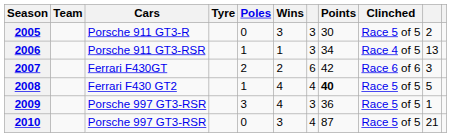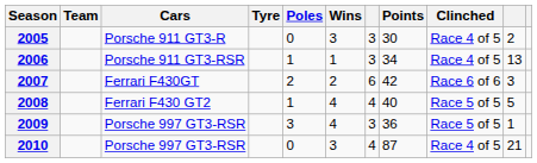 <table class="wikitable sortable plainrowheaders" ; text-align:center;">
 <tr>
 <th scope="col">Season</th>
 <th scope="col">Team</th>
 <th scope="col">Cars</th>
 <th scope="col">Tyre</th>
 <th scope="col"><a href='#'>Poles</a></th>
 <th scope="col">Wins</th>
 <th scope="col"></th>
 <th scope="col">Points</th>
 <th scope="col">Clinched</th>
 <th scope="col"></th>
 <th scope="col" class="unsortable"></th>
 </tr>
 <tr>
 <th scope="row" style="text-align: center;"><a href='#'>2005</a></th>
 <td></td>
 <td><a href='#'>Porsche 911 GT3-R</a></td>
 <td></td>
 <td>0</td>
 <td>3</td>
 <td>3</td>
 <td>30</td>
-<td><a href='#'>Race 5</a> of 5</td>
+<td><a href='#'>Race 4</a> of 5</td>
 <td>2</td>
 <td style="text-align:center;"></td>
 </tr>
 <tr>
 <th scope="row" style="text-align: center;"><a href='#'>2006</a></th>
 <td></td>
 <td><a href='#'>Porsche 911 GT3-RSR</a></td>
 <td></td>
 <td>1</td>
 <td>1</td>
 <td>3</td>
 <td>34</td>
 <td><a href='#'>Race 4</a> of 5</td>
 <td>13</td>
 <td style="text-align:center;"></td>
 </tr>
 <tr>
 <th scope="row" style="text-align: center;"><a href='#'>2007</a></th>
 <td></td>
 <td><a href='#'>Ferrari F430GT</a></td>
 <td></td>
 <td>2</td>
 <td>2</td>
 <td>6</td>
 <td>42</td>
 <td><a href='#'>Race 6</a> of 6</td>
 <td>3</td>
 <td style="text-align:center;"></td>
 </tr>
 <tr>
 <th scope="row" style="text-align: center;"><a href='#'>2008</a></th>
 <td></td>
 <td><a href='#'>Ferrari F430 GT2</a></td>
 <td></td>
 <td>1</td>
 <td>4</td>
 <td>4</td>
-<td><strong>40</strong></td>
+<td>40</td>
 <td><a href='#'>Race 5</a> of 5</td>
 <td>5</td>
 <td style="text-align:center;"></td>
 </tr>
 <tr>
 <th scope="row" style="text-align: center;"><a href='#'>2009</a></th>
 <td></td>
 <td><a href='#'>Porsche 997 GT3-RSR</a></td>
 <td></td>
 <td>3</td>
 <td>4</td>
 <td>3</td>
 <td>36</td>
 <td><a href='#'>Race 5</a> of 5</td>
 <td>1</td>
 <td style="text-align:center;"></td>
 </tr>
 <tr>
 <th scope="row" style="text-align: center;"><a href='#'>2010</a></th>
 <td></td>
 <td><a href='#'>Porsche 997 GT3-RSR</a></td>
 <td></td>
 <td>0</td>
 <td>3</td>
 <td>4</td>
 <td>87</td>
-<td><a href='#'>Race 5</a> of 5</td>
+<td><a href='#'>Race 4</a> of 5</td>
 <td>21</td>
 <td style="text-align:center;"></td>
 </tr>
 </table>
